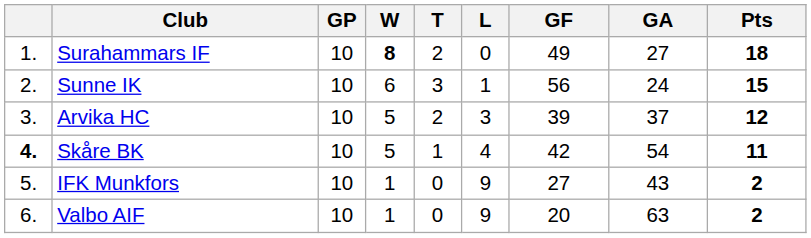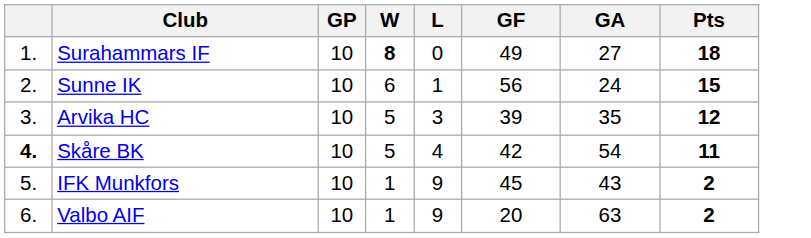 <table class="wikitable">
 <tr>
 <th width="30"></th>
 <th width="200">Club</th>
 <th width="30">GP</th>
 <th width="30">W</th>
-<th width="30">T</th>
 <th width="30">L</th>
 <th width="70">GF</th>
 <th width="70">GA</th>
 <th width="70">Pts</th>
 </tr>
 <tr bgcolor="#FFFFFF" align="center">
 <td>1.</td>
 <td align="left"><a href='#'>Surahammars IF</a></td>
 <td>10</td>
 <td><strong>8</strong></td>
-<td>2</td>
 <td>0</td>
 <td>49</td>
 <td>27</td>
 <td><strong>18</strong></td>
 </tr>
 <tr bgcolor="#FFFFFF" align="center">
 <td>2.</td>
 <td align="left"><a href='#'>Sunne IK</a></td>
 <td>10</td>
 <td>6</td>
-<td>3</td>
 <td>1</td>
 <td>56</td>
 <td>24</td>
 <td><strong>15</strong></td>
 </tr>
 <tr bgcolor="#FFFFFF" align="center">
 <td>3.</td>
 <td align="left"><a href='#'>Arvika HC</a></td>
 <td>10</td>
 <td>5</td>
-<td>2</td>
 <td>3</td>
 <td>39</td>
-<td>37</td>
+<td>35</td>
 <td><strong>12</strong></td>
 </tr>
 <tr bgcolor="#FFFFFF" align="center">
 <td><strong>4.</strong></td>
 <td align="left"><a href='#'>Skåre BK</a></td>
 <td>10</td>
 <td>5</td>
-<td>1</td>
 <td>4</td>
 <td>42</td>
 <td>54</td>
 <td><strong>11</strong></td>
 </tr>
 <tr bgcolor="#FFFFFF" align="center">
 <td>5.</td>
 <td align="left"><a href='#'>IFK Munkfors</a></td>
 <td>10</td>
 <td>1</td>
-<td>0</td>
 <td>9</td>
-<td>27</td>
+<td>45</td>
 <td>43</td>
 <td><strong>2</strong></td>
 </tr>
 <tr bgcolor="#FFFFFF" align="center">
 <td>6.</td>
 <td align="left"><a href='#'>Valbo AIF</a></td>
 <td>10</td>
 <td>1</td>
-<td>0</td>
 <td>9</td>
 <td>20</td>
 <td>63</td>
 <td><strong>2</strong></td>
 </tr>
 </table>
